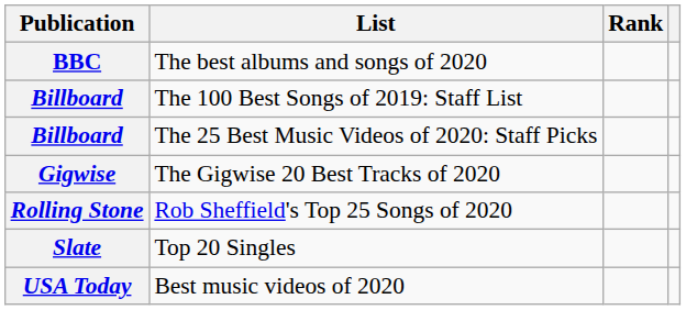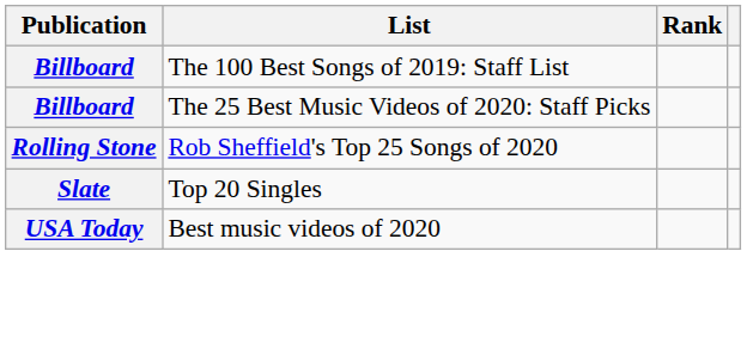 <table class="wikitable plainrowheaders">
 <tr>
 <th scope="col">Publication</th>
 <th scope="col">List</th>
 <th scope="col">Rank</th>
 <th scope="col"></th>
-</tr>
-<tr>
-<th scope="row"><a href='#'>BBC</a></th>
-<td>The best albums and songs of 2020</td>
-<td></td>
-<td style="text-align:center;"></td>
 </tr>
 <tr>
 <th scope="row"><em><a href='#'>Billboard</a></em></th>
 <td>The 100 Best Songs of 2019: Staff List</td>
 <td></td>
 <td style="text-align:center;"></td>
 </tr>
 <tr>
 <th scope="row"><em><a href='#'>Billboard</a></em></th>
 <td>The 25 Best Music Videos of 2020: Staff Picks</td>
-<td></td>
-<td style="text-align:center;"></td>
-</tr>
-<tr>
-<th scope="row"><em><a href='#'>Gigwise</a></em></th>
-<td>The Gigwise 20 Best Tracks of 2020</td>
 <td></td>
 <td style="text-align:center;"></td>
 </tr>
 <tr>
 <th scope="row"><em><a href='#'>Rolling Stone</a></em></th>
 <td><a href='#'>Rob Sheffield</a>'s Top 25 Songs of 2020</td>
 <td></td>
 <td style="text-align:center;"></td>
 </tr>
 <tr>
 <th scope="row"><em><a href='#'>Slate</a></em></th>
 <td>Top 20 Singles</td>
 <td></td>
 <td style="text-align:center;"></td>
 </tr>
 <tr>
 <th scope="row"><em><a href='#'>USA Today</a></em></th>
 <td>Best music videos of 2020</td>
 <td></td>
 <td style="text-align:center;"></td>
 </tr>
 </table>
